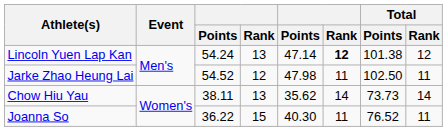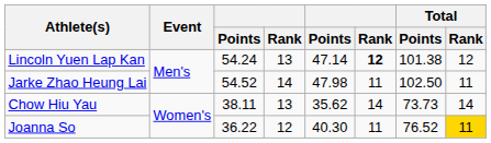 <table class="wikitable" style="font-size:90%">
 <tr>
 <th rowspan=2>Athlete(s)</th>
 <th rowspan=2>Event</th>
 <th colspan=2></th>
 <th colspan=2></th>
 <th colspan=2>Total</th>
 </tr>
 <tr>
 <th>Points</th>
 <th>Rank</th>
 <th>Points</th>
 <th>Rank</th>
 <th>Points</th>
 <th>Rank</th>
 </tr>
 <tr align=center>
 <td align=left><a href='#'>Lincoln Yuen Lap Kan</a></td>
 <td rowspan=2 align=left><a href='#'>Men's</a></td>
 <td>54.24</td>
 <td>13</td>
 <td>47.14</td>
 <td><strong>12</strong></td>
 <td>101.38</td>
 <td>12</td>
 </tr>
 <tr align=center>
 <td align=left><a href='#'>Jarke Zhao Heung Lai</a></td>
 <td>54.52</td>
-<td>12</td>
+<td>14</td>
 <td>47.98</td>
 <td>11</td>
 <td>102.50</td>
 <td>11</td>
 </tr>
 <tr align=center>
 <td align=left><a href='#'>Chow Hiu Yau</a></td>
 <td rowspan=2 align=left><a href='#'>Women's</a></td>
 <td>38.11</td>
 <td>13</td>
 <td>35.62</td>
 <td>14</td>
 <td>73.73</td>
 <td>14</td>
 </tr>
 <tr align=center>
 <td align=left><a href='#'>Joanna So</a></td>
 <td>36.22</td>
-<td>15</td>
+<td>12</td>
 <td>40.30</td>
 <td>11</td>
 <td>76.52</td>
-<td>11</td>
+<td style="background: gold;">11</td>
 </tr>
 </table>
